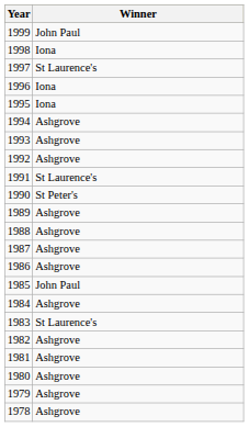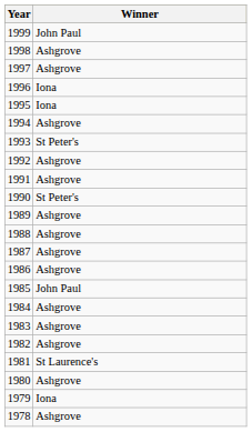 <table class="wikitable">
 <tr bgcolor=#bdb76b>
 <th style="width:2em;">Year</th>
 <th style="width:18em;">Winner</th>
 </tr>
 <tr>
 <td>1999</td>
 <td>John Paul</td>
 </tr>
 <tr>
 <td>1998</td>
-<td>Iona</td>
+<td>Ashgrove</td>
 </tr>
 <tr>
 <td>1997</td>
-<td>St Laurence's</td>
+<td>Ashgrove</td>
 </tr>
 <tr>
 <td>1996</td>
 <td>Iona</td>
 </tr>
 <tr>
 <td>1995</td>
 <td>Iona</td>
 </tr>
 <tr>
 <td>1994</td>
 <td>Ashgrove</td>
 </tr>
 <tr>
 <td>1993</td>
-<td>Ashgrove</td>
+<td>St Peter's</td>
 </tr>
 <tr>
 <td>1992</td>
 <td>Ashgrove</td>
 </tr>
 <tr>
 <td>1991</td>
-<td>St Laurence's</td>
+<td>Ashgrove</td>
 </tr>
 <tr>
 <td>1990</td>
 <td>St Peter's</td>
 </tr>
 <tr>
 <td>1989</td>
 <td>Ashgrove</td>
 </tr>
 <tr>
 <td>1988</td>
 <td>Ashgrove</td>
 </tr>
 <tr>
 <td>1987</td>
 <td>Ashgrove</td>
 </tr>
 <tr>
 <td>1986</td>
 <td>Ashgrove</td>
 </tr>
 <tr>
 <td>1985</td>
 <td>John Paul</td>
 </tr>
 <tr>
 <td>1984</td>
 <td>Ashgrove</td>
 </tr>
 <tr>
 <td>1983</td>
-<td>St Laurence's</td>
+<td>Ashgrove</td>
 </tr>
 <tr>
 <td>1982</td>
 <td>Ashgrove</td>
 </tr>
 <tr>
 <td>1981</td>
-<td>Ashgrove</td>
+<td>St Laurence's</td>
 </tr>
 <tr>
 <td>1980</td>
 <td>Ashgrove</td>
 </tr>
 <tr>
 <td>1979</td>
-<td>Ashgrove</td>
+<td>Iona</td>
 </tr>
 <tr>
 <td>1978</td>
 <td>Ashgrove</td>
 </tr>
 </table>
